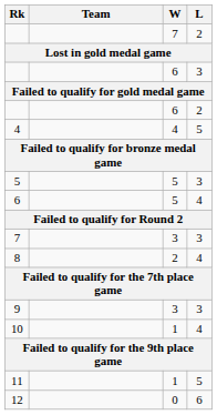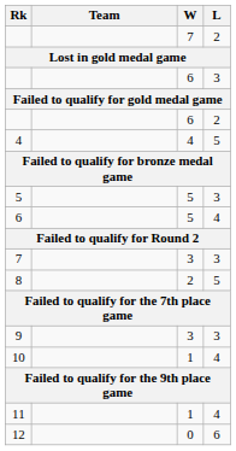 <table class=wikitable style=text-align:center>
 <tr>
 <th width=25>Rk</th>
 <th width=170>Team</th>
 <th width=25>W</th>
 <th width=25>L</th>
 </tr>
 <tr>
 <td></td>
 <td align=left></td>
 <td>7</td>
 <td>2</td>
 </tr>
 <tr>
 <th colspan="6">Lost in gold medal game</th>
 </tr>
 <tr>
 <td></td>
 <td align=left></td>
 <td>6</td>
 <td>3</td>
 </tr>
 <tr>
 <th colspan="6">Failed to qualify for gold medal game</th>
 </tr>
 <tr>
 <td></td>
 <td align=left></td>
 <td>6</td>
 <td>2</td>
 </tr>
 <tr>
 <td>4</td>
 <td align=left></td>
 <td>4</td>
 <td>5</td>
 </tr>
 <tr>
 <th colspan="6">Failed to qualify for bronze medal game</th>
 </tr>
 <tr>
 <td>5</td>
 <td align=left></td>
 <td>5</td>
 <td>3</td>
 </tr>
 <tr>
 <td>6</td>
 <td align=left></td>
 <td>5</td>
 <td>4</td>
 </tr>
 <tr>
 <th colspan="6">Failed to qualify for Round 2</th>
 </tr>
 <tr>
 <td>7</td>
 <td align=left></td>
 <td>3</td>
 <td>3</td>
 </tr>
 <tr>
 <td>8</td>
 <td align=left></td>
 <td>2</td>
-<td>4</td>
+<td>5</td>
 </tr>
 <tr>
 <th colspan="6">Failed to qualify for the 7th place game</th>
 </tr>
 <tr>
 <td>9</td>
 <td align=left></td>
 <td>3</td>
 <td>3</td>
 </tr>
 <tr>
 <td>10</td>
 <td align=left></td>
 <td>1</td>
 <td>4</td>
 </tr>
 <tr>
 <th colspan="6">Failed to qualify for the 9th place game</th>
 </tr>
 <tr>
 <td>11</td>
 <td align=left></td>
 <td>1</td>
-<td>5</td>
+<td>4</td>
 </tr>
 <tr>
 <td>12</td>
 <td align=left></td>
 <td>0</td>
 <td>6</td>
 </tr>
 </table>
